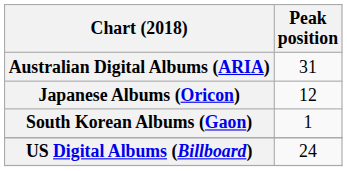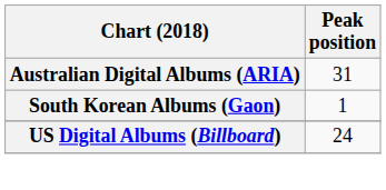 <table class="wikitable sortable plainrowheaders" style="text-align:center">
 <tr>
 <th>Chart (2018)</th>
 <th>Peak<br>position</th>
 </tr>
 <tr>
 <th scope="row">Australian Digital Albums (<a href='#'>ARIA</a>)</th>
 <td>31</td>
-</tr>
-<tr>
-<th scope="row">Japanese Albums (<a href='#'>Oricon</a>)</th>
-<td>12</td>
 </tr>
 <tr>
 <th scope="row">South Korean Albums (<a href='#'>Gaon</a>)</th>
 <td>1</td>
 </tr>
 <tr>
 </tr>
 <tr>
 <th scope="row">US <a href='#'>Digital Albums</a> (<em><a href='#'>Billboard</a></em>)</th>
 <td>24</td>
 </tr>
 <tr>
 </tr>
 <tr>
 </tr>
 <tr>
 </tr>
 <tr>
 </tr>
 </table>
